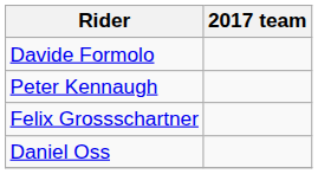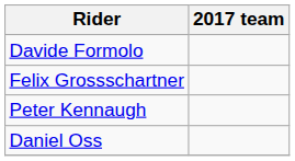 <table class="wikitable">
 <tr>
 <th>Rider</th>
 <th>2017 team</th>
 </tr>
 <tr>
 <td><a href='#'>Davide Formolo</a></td>
 <td></td>
 </tr>
 <tr>
-<td><a href='#'>Peter Kennaugh</a></td>
+<td><a href='#'>Felix Grossschartner</a></td>
 <td></td>
 </tr>
 <tr>
-<td><a href='#'>Felix Grossschartner</a></td>
+<td><a href='#'>Peter Kennaugh</a></td>
 <td></td>
 </tr>
 <tr>
 <td><a href='#'>Daniel Oss</a></td>
 <td></td>
 </tr>
 <tr>
 </tr>
 </table>
